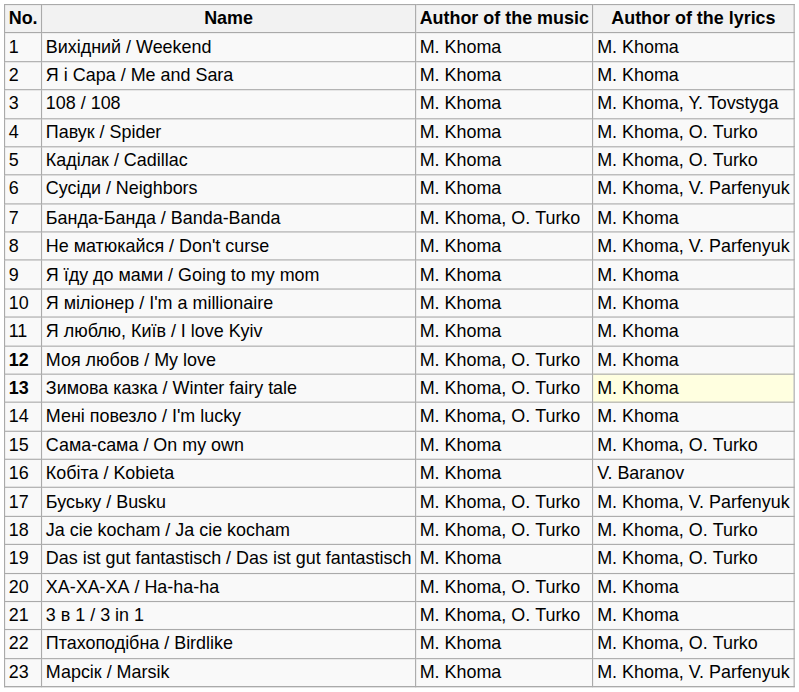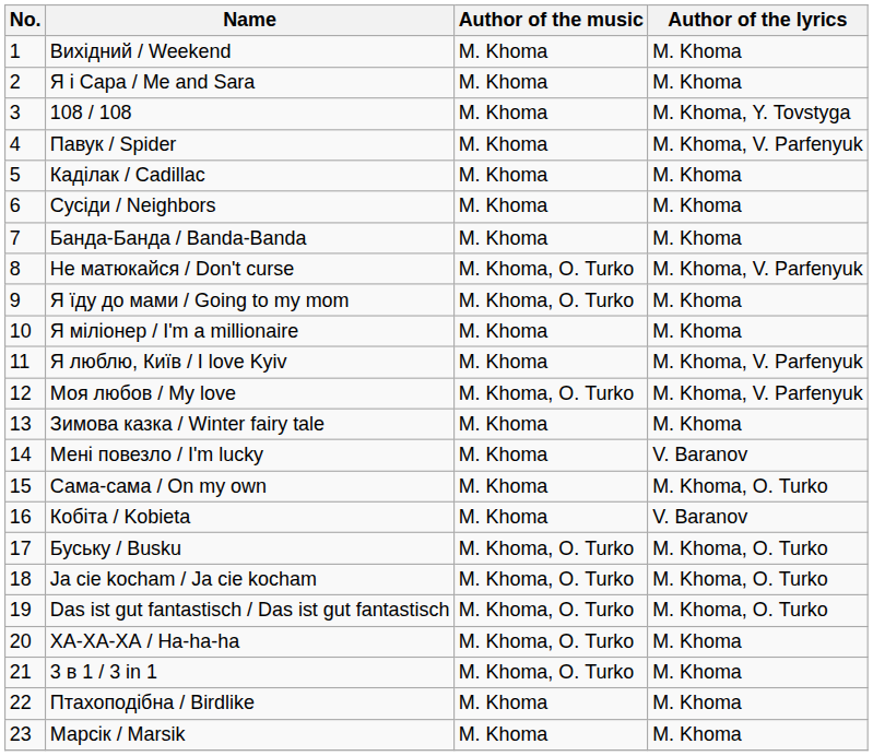 <table class="wikitable">
 <tr>
 <th>No.</th>
 <th>Name</th>
 <th>Author of the music</th>
 <th>Author of the lyrics</th>
 </tr>
 <tr>
 <td>1</td>
 <td>Вихідний / Weekend</td>
 <td>M. Khoma</td>
 <td>M. Khoma</td>
 </tr>
 <tr>
 <td>2</td>
 <td>Я і Сара / Me and Sara</td>
 <td>M. Khoma</td>
 <td>M. Khoma</td>
 </tr>
 <tr>
 <td>3</td>
 <td>108 / 108</td>
 <td>M. Khoma</td>
 <td>M. Khoma, Y. Tovstyga</td>
 </tr>
 <tr>
 <td>4</td>
 <td>Павук / Spider</td>
 <td>M. Khoma</td>
-<td>M. Khoma, О. Turko</td>
+<td>M. Khoma, V. Parfenyuk</td>
 </tr>
 <tr>
 <td>5</td>
 <td>Каділак / Cadillac</td>
 <td>M. Khoma</td>
-<td>M. Khoma, О. Turko</td>
+<td>M. Khoma</td>
 </tr>
 <tr>
 <td>6</td>
 <td>Сусіди / Neighbors</td>
 <td>M. Khoma</td>
-<td>M. Khoma, V. Parfenyuk</td>
+<td>M. Khoma</td>
 </tr>
 <tr>
 <td>7</td>
 <td>Банда-Банда / Banda-Banda</td>
-<td>M. Khoma, О. Turko</td>
+<td>M. Khoma</td>
 <td>M. Khoma</td>
 </tr>
 <tr>
 <td>8</td>
 <td>Не матюкайся / Don't curse</td>
-<td>M. Khoma</td>
+<td>M. Khoma, О. Turko</td>
 <td>M. Khoma, V. Parfenyuk</td>
 </tr>
 <tr>
 <td>9</td>
 <td>Я їду до мами / Going to my mom</td>
-<td>M. Khoma</td>
+<td>M. Khoma, О. Turko</td>
 <td>M. Khoma</td>
 </tr>
 <tr>
 <td>10</td>
 <td>Я міліонер / I'm a millionaire</td>
 <td>M. Khoma</td>
 <td>M. Khoma</td>
 </tr>
 <tr>
 <td>11</td>
 <td>Я люблю, Київ / I love Kyiv</td>
 <td>M. Khoma</td>
-<td>M. Khoma</td>
+<td>M. Khoma, V. Parfenyuk</td>
 </tr>
 <tr>
-<td><strong>12</strong></td>
+<td>12</td>
 <td>Моя любов / My love</td>
 <td>M. Khoma, О. Turko</td>
-<td>M. Khoma</td>
+<td>M. Khoma, V. Parfenyuk</td>
 </tr>
 <tr>
-<td><strong>13</strong></td>
+<td>13</td>
 <td>Зимова казка / Winter fairy tale</td>
-<td>M. Khoma, О. Turko</td>
-<td style="background: lightyellow;">M. Khoma</td>
+<td>M. Khoma</td>
+<td>M. Khoma</td>
 </tr>
 <tr>
 <td>14</td>
 <td>Мені повезло / I'm lucky</td>
-<td>M. Khoma, О. Turko</td>
 <td>M. Khoma</td>
+<td>V. Baranov</td>
 </tr>
 <tr>
 <td>15</td>
 <td>Сама-сама / On my own</td>
 <td>M. Khoma</td>
 <td>M. Khoma, О. Turko</td>
 </tr>
 <tr>
 <td>16</td>
 <td>Кобіта / Kobieta</td>
 <td>M. Khoma</td>
 <td>V. Baranov</td>
 </tr>
 <tr>
 <td>17</td>
 <td>Буську / Busku</td>
 <td>M. Khoma, О. Turko</td>
-<td>M. Khoma, V. Parfenyuk</td>
+<td>M. Khoma, О. Turko</td>
 </tr>
 <tr>
 <td>18</td>
 <td>Ja cie kocham / Ja cie kocham</td>
 <td>M. Khoma, О. Turko</td>
 <td>M. Khoma, О. Turko</td>
 </tr>
 <tr>
 <td>19</td>
 <td>Das ist gut fantastisch / Das ist gut fantastisch</td>
-<td>M. Khoma</td>
+<td>M. Khoma, О. Turko</td>
 <td>M. Khoma, О. Turko</td>
 </tr>
 <tr>
 <td>20</td>
 <td>ХА-ХА-ХА / Ha-ha-ha</td>
 <td>M. Khoma, О. Turko</td>
 <td>M. Khoma</td>
 </tr>
 <tr>
 <td>21</td>
 <td>3 в 1 / 3 in 1</td>
 <td>M. Khoma, О. Turko</td>
 <td>M. Khoma</td>
 </tr>
 <tr>
 <td>22</td>
 <td>Птахоподібна / Birdlike</td>
 <td>M. Khoma</td>
-<td>M. Khoma, О. Turko</td>
+<td>M. Khoma</td>
 </tr>
 <tr>
 <td>23</td>
 <td>Марсік / Marsik</td>
 <td>M. Khoma</td>
-<td>M. Khoma, V. Parfenyuk</td>
+<td>M. Khoma</td>
 </tr>
 <tr>
 </tr>
 </table>
